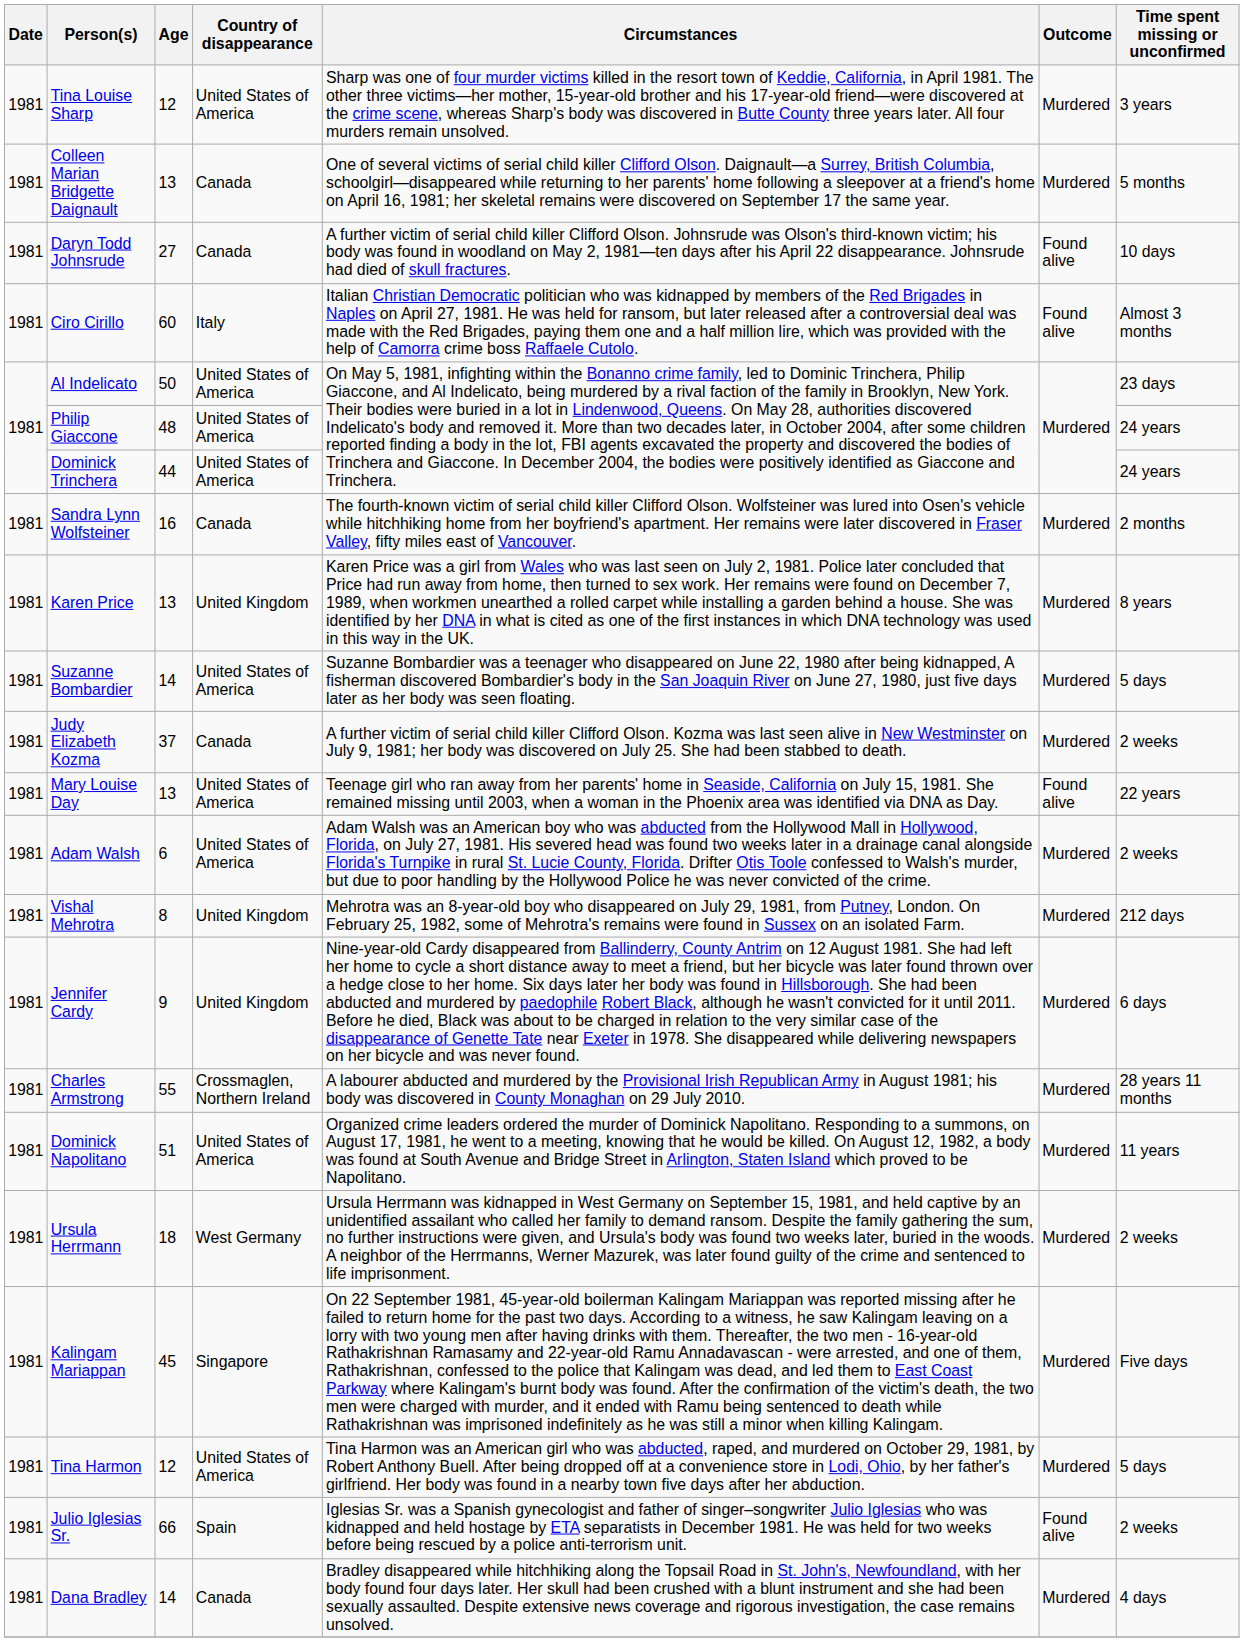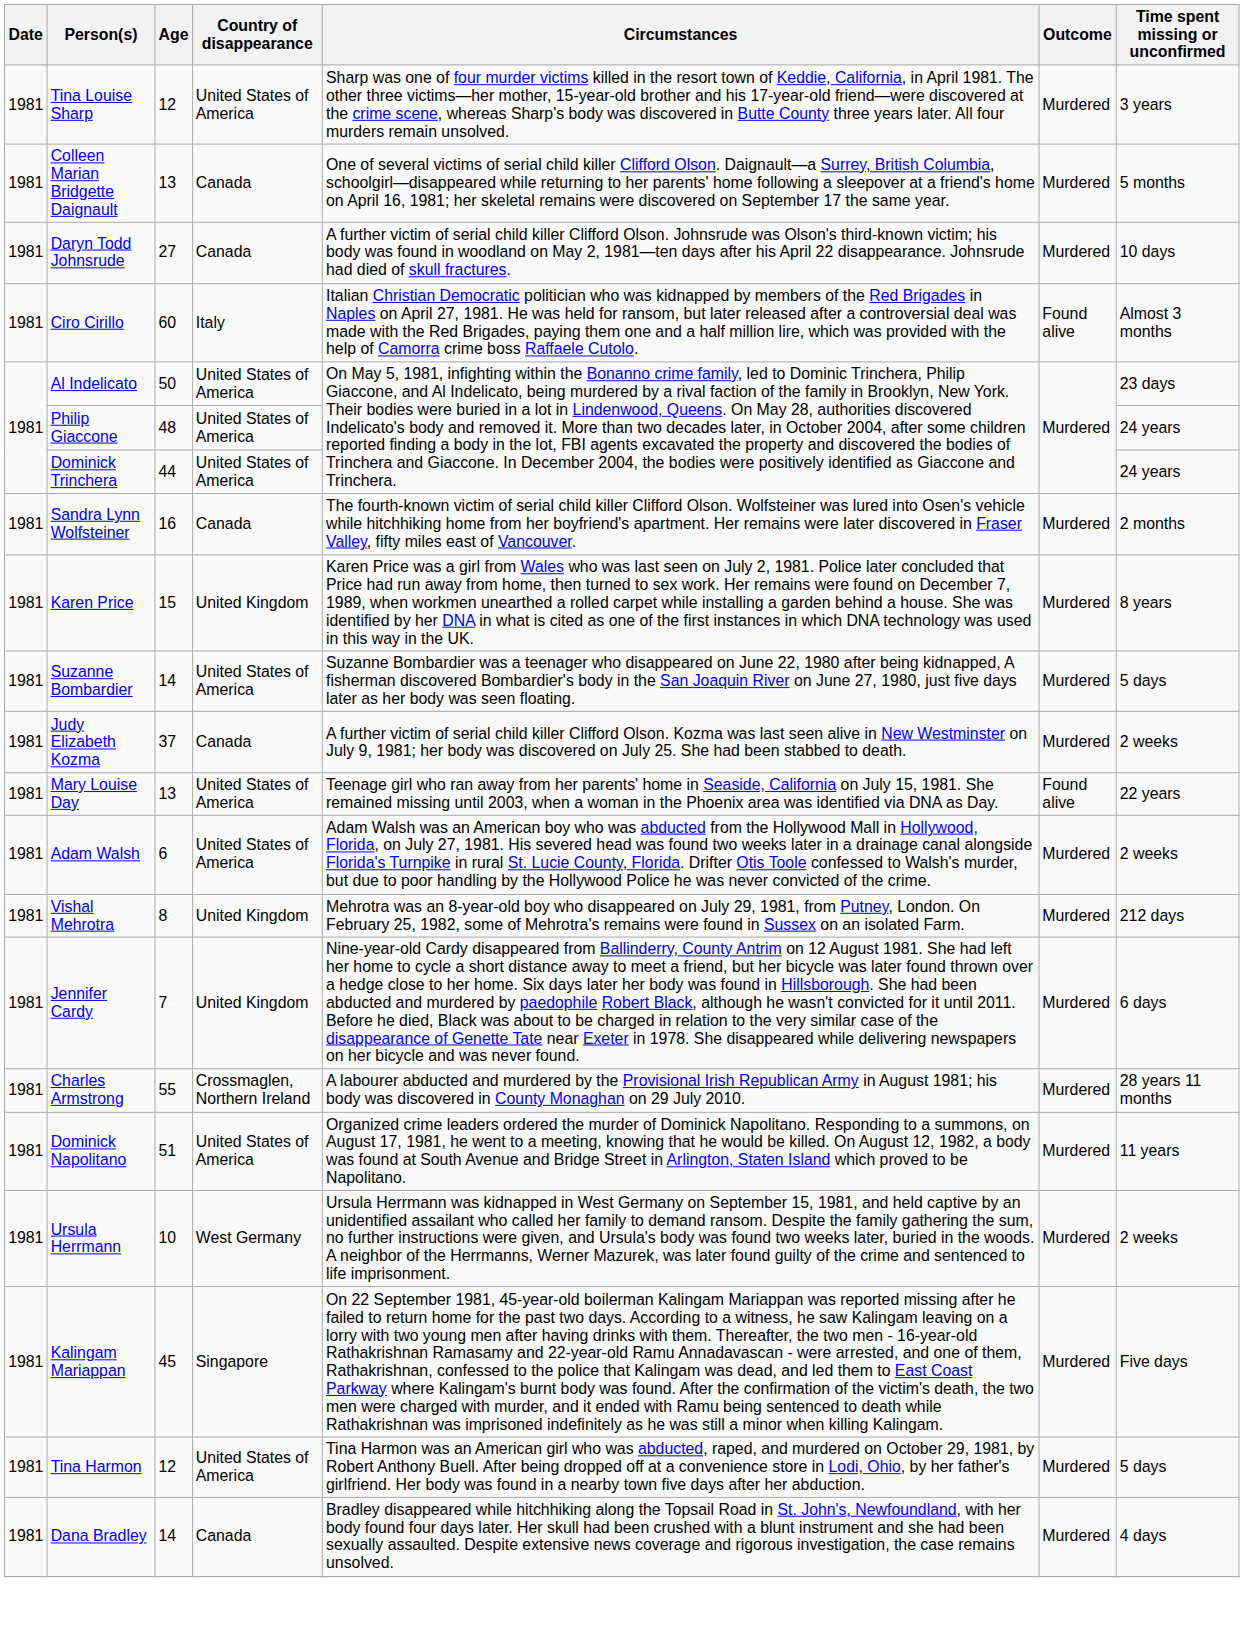 <table class="wikitable sortable zebra">
 <tr>
 <th data-sort-type="isoDate">Date</th>
 <th data-sort-type="text">Person(s)</th>
 <th data-sort-type="text">Age</th>
 <th>Country of disappearance</th>
 <th class="unsortable">Circumstances</th>
 <th data-sort-type="text">Outcome</th>
 <th data-sort-type="value">Time spent missing or unconfirmed</th>
 </tr>
 <tr>
 <td data-sort-value="1981-04-11">1981</td>
 <td><a href='#'>Tina Louise Sharp</a></td>
 <td>12</td>
 <td>United States of America</td>
 <td>Sharp was one of <a href='#'>four murder victims</a> killed in the resort town of <a href='#'>Keddie, California</a>, in April 1981. The other three victims—her mother, 15-year-old brother and his 17-year-old friend—were discovered at the <a href='#'>crime scene</a>, whereas Sharp's body was discovered in <a href='#'>Butte County</a> three years later. All four murders remain unsolved.</td>
 <td>Murdered</td>
 <td data-sort-value="12775">3 years</td>
 </tr>
 <tr>
 <td data-sort-value="1981-04-16">1981</td>
 <td><a href='#'>Colleen Marian Bridgette Daignault</a></td>
 <td data-sort-value="006">13</td>
 <td>Canada</td>
 <td>One of several victims of serial child killer <a href='#'>Clifford Olson</a>. Daignault—a <a href='#'>Surrey, British Columbia</a>, schoolgirl—disappeared while returning to her parents' home following a sleepover at a friend's home on April 16, 1981; her skeletal remains were discovered on September 17 the same year.</td>
 <td>Murdered</td>
 <td data-sort-value="0014">5 months</td>
 </tr>
 <tr>
 <td data-sort-value="1981-04-16">1981</td>
 <td><a href='#'>Daryn Todd Johnsrude</a></td>
 <td data-sort-value="006">27</td>
 <td>Canada</td>
 <td>A further victim of serial child killer Clifford Olson. Johnsrude was Olson's third-known victim; his body was found in woodland on May 2, 1981—ten days after his April 22 disappearance. Johnsrude had died of <a href='#'>skull fractures</a>.</td>
-<td>Found alive</td>
+<td>Murdered</td>
 <td>10 days</td>
 </tr>
 <tr>
 <td>1981</td>
 <td><a href='#'>Ciro Cirillo</a></td>
 <td>60</td>
 <td>Italy</td>
 <td>Italian <a href='#'>Christian Democratic</a> politician who was kidnapped by members of the <a href='#'>Red Brigades</a> in <a href='#'>Naples</a> on April 27, 1981. He was held for ransom, but later released after a controversial deal was made with the Red Brigades, paying them one and a half million lire, which was provided with the help of <a href='#'>Camorra</a> crime boss <a href='#'>Raffaele Cutolo</a>.</td>
 <td>Found alive</td>
 <td>Almost 3 months</td>
 </tr>
 <tr>
 <td rowspan="3" data-sort-value="1981-05-05">1981</td>
 <td><a href='#'>Al Indelicato</a></td>
 <td>50</td>
 <td>United States of America</td>
 <td rowspan="3">On May 5, 1981, infighting within the <a href='#'>Bonanno crime family</a>, led to Dominic Trinchera, Philip Giaccone, and Al Indelicato, being murdered by a rival faction of the family in Brooklyn, New York. Their bodies were buried in a lot in <a href='#'>Lindenwood, Queens</a>. On May 28, authorities discovered Indelicato's body and removed it. More than two decades later, in October 2004, after some children reported finding a body in the lot, FBI agents excavated the property and discovered the bodies of Trinchera and Giaccone. In December 2004, the bodies were positively identified as Giaccone and Trinchera.</td>
 <td rowspan="3">Murdered</td>
 <td data-sort-value="8550">23 days</td>
 </tr>
 <tr>
 <td><a href='#'>Philip Giaccone</a></td>
 <td>48</td>
 <td>United States of America</td>
 <td data-sort-value="8550">24 years</td>
 </tr>
 <tr>
 <td><a href='#'>Dominick Trinchera</a></td>
 <td>44</td>
 <td>United States of America</td>
 <td data-sort-value="0023">24 years</td>
 </tr>
 <tr>
 <td data-sort-value="1981-05-19">1981</td>
 <td><a href='#'>Sandra Lynn Wolfsteiner</a></td>
 <td data-sort-value="006">16</td>
 <td>Canada</td>
 <td>The fourth-known victim of serial child killer Clifford Olson. Wolfsteiner was lured into Osen's vehicle while hitchhiking home from her boyfriend's apartment. Her remains were later discovered in <a href='#'>Fraser Valley</a>, fifty miles east of <a href='#'>Vancouver</a>.</td>
 <td>Murdered</td>
 <td>2 months</td>
 </tr>
 <tr>
 <td data-sort-value="1981-07-02">1981</td>
 <td><a href='#'>Karen Price</a></td>
-<td>13</td>
+<td>15</td>
 <td>United Kingdom</td>
 <td>Karen Price was a girl from <a href='#'>Wales</a> who was last seen on July 2, 1981. Police later concluded that Price had run away from home, then turned to sex work. Her remains were found on December 7, 1989, when workmen unearthed a rolled carpet while installing a garden behind a house. She was identified by her <a href='#'>DNA</a> in what is cited as one of the first instances in which DNA technology was used in this way in the UK.</td>
 <td>Murdered</td>
 <td data-sort-value="3080">8 years</td>
 </tr>
 <tr>
 <td data-sort-value="1981-07-02">1981</td>
 <td><a href='#'>Suzanne Bombardier</a></td>
 <td data-sort-value="14">14</td>
 <td>United States of America</td>
 <td>Suzanne Bombardier was a teenager who disappeared on June 22, 1980 after being kidnapped, A fisherman discovered Bombardier's body in the <a href='#'>San Joaquin River</a> on June 27, 1980, just five days later as her body was seen floating.</td>
 <td>Murdered</td>
 <td data-sort-value="0023">5 days</td>
 </tr>
 <tr>
 <td data-sort-value="1981-07-09">1981</td>
 <td><a href='#'>Judy Elizabeth Kozma</a></td>
 <td>37</td>
 <td>Canada</td>
 <td>A further victim of serial child killer Clifford Olson. Kozma was last seen alive in <a href='#'>New Westminster</a> on July 9, 1981; her body was discovered on July 25. She had been stabbed to death.</td>
 <td>Murdered</td>
 <td>2 weeks</td>
 </tr>
 <tr>
 <td>1981</td>
 <td><a href='#'>Mary Louise Day</a></td>
 <td>13</td>
 <td>United States of America</td>
 <td>Teenage girl who ran away from her parents' home in <a href='#'>Seaside, California</a> on July 15, 1981. She remained missing until 2003, when a woman in the Phoenix area was identified via DNA as Day.</td>
 <td>Found alive</td>
 <td>22 years</td>
 </tr>
 <tr>
 <td data-sort-value="1981-07-27">1981</td>
 <td><a href='#'>Adam Walsh</a></td>
 <td data-sort-value="006">6</td>
 <td>United States of America</td>
 <td>Adam Walsh was an American boy who was <a href='#'>abducted</a> from the Hollywood Mall in <a href='#'>Hollywood, Florida</a>, on July 27, 1981. His severed head was found two weeks later in a drainage canal alongside <a href='#'>Florida's Turnpike</a> in rural <a href='#'>St. Lucie County, Florida</a>. Drifter <a href='#'>Otis Toole</a> confessed to Walsh's murder, but due to poor handling by the Hollywood Police he was never convicted of the crime.</td>
 <td>Murdered</td>
 <td data-sort-value="0014">2 weeks</td>
 </tr>
 <tr>
 <td>1981</td>
 <td><a href='#'>Vishal Mehrotra</a></td>
 <td>8</td>
 <td>United Kingdom</td>
 <td>Mehrotra was an 8-year-old boy who disappeared on July 29, 1981, from <a href='#'>Putney</a>, London. On February 25, 1982, some of Mehrotra's remains were found in <a href='#'>Sussex</a> on an isolated Farm.</td>
 <td>Murdered</td>
 <td>212 days</td>
 </tr>
 <tr>
 <td>1981</td>
 <td><a href='#'>Jennifer Cardy</a></td>
-<td>9</td>
+<td>7</td>
 <td>United Kingdom</td>
 <td>Nine-year-old Cardy disappeared from <a href='#'>Ballinderry, County Antrim</a> on 12 August 1981. She had left her home to cycle a short distance away to meet a friend, but her bicycle was later found thrown over a hedge close to her home. Six days later her body was found in <a href='#'>Hillsborough</a>. She had been abducted and murdered by <a href='#'>paedophile</a> <a href='#'>Robert Black</a>, although he wasn't convicted for it until 2011. Before he died, Black was about to be charged in relation to the very similar case of the <a href='#'>disappearance of Genette Tate</a> near <a href='#'>Exeter</a> in 1978. She disappeared while delivering newspapers on her bicycle and was never found.</td>
 <td>Murdered</td>
 <td>6 days</td>
 </tr>
 <tr>
 <td>1981</td>
 <td><a href='#'>Charles Armstrong</a></td>
 <td>55</td>
 <td>Crossmaglen, Northern Ireland</td>
 <td>A labourer abducted and murdered by the <a href='#'>Provisional Irish Republican Army</a> in August 1981; his body was discovered in <a href='#'>County Monaghan</a> on 29 July 2010.</td>
 <td>Murdered</td>
 <td>28 years 11 months</td>
 </tr>
 <tr>
 <td data-sort-value="1981-08-17">1981</td>
 <td><a href='#'>Dominick Napolitano</a></td>
 <td>51</td>
 <td>United States of America</td>
 <td>Organized crime leaders ordered the murder of Dominick Napolitano. Responding to a summons, on August 17, 1981, he went to a meeting, knowing that he would be killed. On August 12, 1982, a body was found at South Avenue and Bridge Street in <a href='#'>Arlington, Staten Island</a> which proved to be Napolitano.</td>
 <td>Murdered</td>
 <td data-sort-value="4375">11 years</td>
 </tr>
 <tr>
 <td>1981</td>
 <td><a href='#'>Ursula Herrmann</a></td>
-<td>18</td>
+<td>10</td>
 <td>West Germany</td>
 <td>Ursula Herrmann was kidnapped in West Germany on September 15, 1981, and held captive by an unidentified assailant who called her family to demand ransom. Despite the family gathering the sum, no further instructions were given, and Ursula's body was found two weeks later, buried in the woods. A neighbor of the Herrmanns, Werner Mazurek, was later found guilty of the crime and sentenced to life imprisonment.</td>
 <td>Murdered</td>
 <td>2 weeks</td>
 </tr>
 <tr>
 <td>1981</td>
 <td><a href='#'>Kalingam Mariappan</a></td>
 <td>45</td>
 <td>Singapore</td>
 <td>On 22 September 1981, 45-year-old boilerman Kalingam Mariappan was reported missing after he failed to return home for the past two days. According to a witness, he saw Kalingam leaving on a lorry with two young men after having drinks with them. Thereafter, the two men - 16-year-old Rathakrishnan Ramasamy and 22-year-old Ramu Annadavascan - were arrested, and one of them, Rathakrishnan, confessed to the police that Kalingam was dead, and led them to <a href='#'>East Coast Parkway</a> where Kalingam's burnt body was found. After the confirmation of the victim's death, the two men were charged with murder, and it ended with Ramu being sentenced to death while Rathakrishnan was imprisoned indefinitely as he was still a minor when killing Kalingam.</td>
 <td>Murdered</td>
 <td>Five days</td>
 </tr>
 <tr>
 <td data-sort-value="1981-10-29">1981</td>
 <td><a href='#'>Tina Harmon</a></td>
 <td>12</td>
 <td>United States of America</td>
 <td>Tina Harmon was an American girl who was <a href='#'>abducted</a>, raped, and murdered on October 29, 1981, by Robert Anthony Buell. After being dropped off at a convenience store in <a href='#'>Lodi, Ohio</a>, by her father's girlfriend. Her body was found in a nearby town five days after her abduction.</td>
 <td>Murdered</td>
 <td data-sort-value="0005">5 days</td>
 </tr>
 <tr>
 <td>1981</td>
-<td><a href='#'>Julio Iglesias Sr.</a></td>
-<td>66</td>
-<td>Spain</td>
-<td>Iglesias Sr. was a Spanish gynecologist and father of singer–songwriter <a href='#'>Julio Iglesias</a> who was kidnapped and held hostage by <a href='#'>ETA</a> separatists in December 1981. He was held for two weeks before being rescued by a police anti-terrorism unit.</td>
-<td>Found alive</td>
-<td>2 weeks</td>
-</tr>
-<tr>
-<td>1981</td>
 <td><a href='#'>Dana Bradley</a></td>
 <td>14</td>
 <td>Canada</td>
 <td>Bradley disappeared while hitchhiking along the Topsail Road in <a href='#'>St. John's, Newfoundland</a>, with her body found four days later. Her skull had been crushed with a blunt instrument and she had been sexually assaulted. Despite extensive news coverage and rigorous investigation, the case remains unsolved.</td>
 <td>Murdered</td>
 <td>4 days</td>
 </tr>
 <tr>
 </tr>
 </table>
